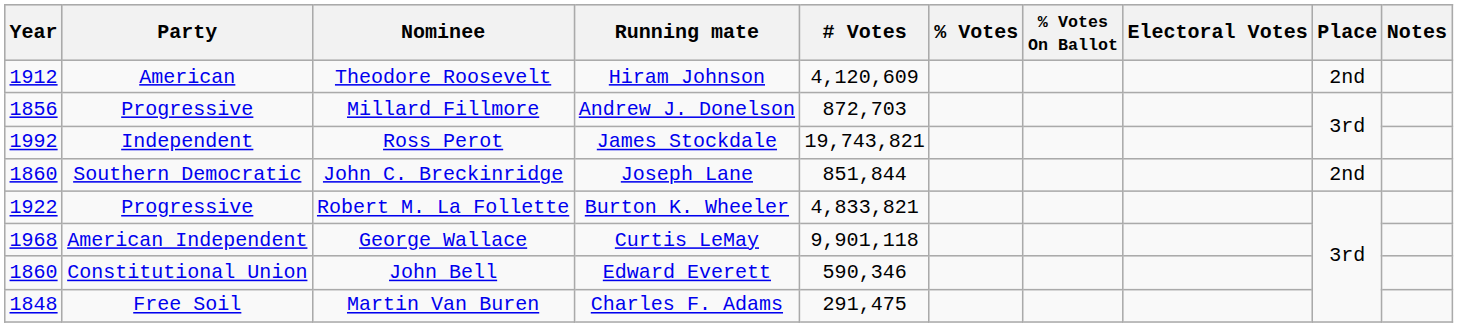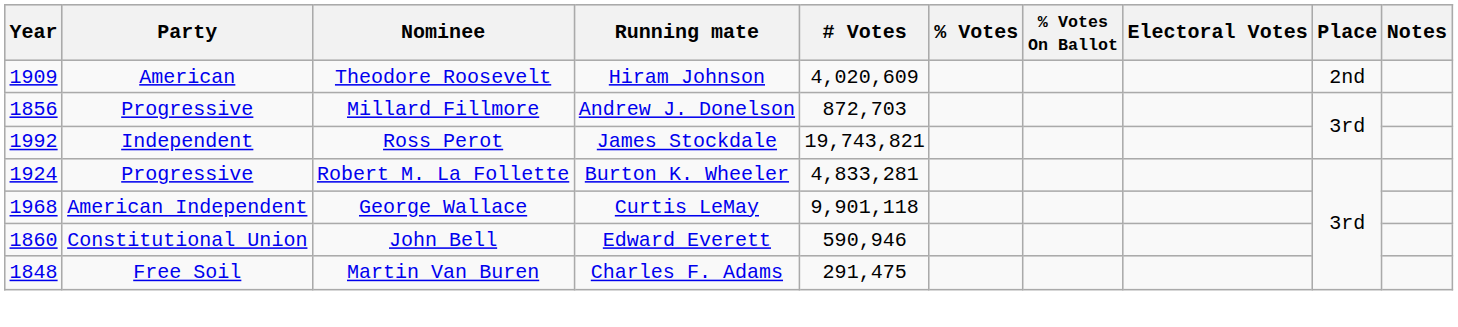 <table class="wikitable sortable" style="text-align:center;" style="width:1050px">
 <tr style="background:lightgrey;">
 <th>Year</th>
 <th>Party</th>
 <th>Nominee</th>
 <th>Running mate</th>
 <th data-sort-type=number># Votes</th>
 <th data-sort-type=number>% Votes</th>
 <th data-sort-type=number><small>% Votes<br>On Ballot</small></th>
 <th data-sort-type=number>Electoral Votes</th>
 <th>Place</th>
 <th class="unsortable">Notes</th>
 </tr>
 <tr>
-<td align="center"><a href='#'>1912</a></td>
+<td align="center"><a href='#'>1909</a></td>
 <td align="center"><a href='#'>American</a></td>
 <td align="center"><a href='#'>Theodore Roosevelt</a></td>
 <td align="center"><a href='#'>Hiram Johnson</a></td>
-<td align="center">4,120,609</td>
+<td align="center">4,020,609</td>
 <td></td>
 <td></td>
 <td></td>
 <td align="center">2nd</td>
 <td align="center"></td>
 </tr>
 <tr>
 <td align="center"><a href='#'>1856</a></td>
 <td align="center"><a href='#'>Progressive</a></td>
 <td align="center"><a href='#'>Millard Fillmore</a></td>
 <td align="center"><a href='#'>Andrew J. Donelson</a></td>
 <td align="center">872,703</td>
 <td></td>
 <td></td>
 <td></td>
 <td rowspan=2 align="center">3rd</td>
 <td align="center"></td>
 </tr>
 <tr>
 <td align="center"><a href='#'>1992</a></td>
 <td align="center"><a href='#'>Independent</a></td>
 <td align="center"><a href='#'>Ross Perot</a></td>
 <td align="center"><a href='#'>James Stockdale</a></td>
 <td align="center">19,743,821</td>
 <td></td>
 <td></td>
 <td></td>
 <td align="center"></td>
 </tr>
 <tr>
-<td align="center"><a href='#'>1860</a></td>
-<td align="center"><a href='#'>Southern Democratic</a></td>
-<td align="center"><a href='#'>John C. Breckinridge</a></td>
-<td align="center"><a href='#'>Joseph Lane</a></td>
-<td align="center">851,844</td>
-<td></td>
-<td></td>
-<td></td>
-<td align="center">2nd</td>
-<td align="center"></td>
-</tr>
-<tr>
-<td align="center"><a href='#'>1922</a></td>
+<td align="center"><a href='#'>1924</a></td>
 <td align="center"><a href='#'>Progressive</a></td>
 <td align="center"><a href='#'>Robert M. La Follette</a></td>
 <td align="center"><a href='#'>Burton K. Wheeler</a></td>
-<td align="center">4,833,821</td>
+<td align="center">4,833,281</td>
 <td></td>
 <td></td>
 <td></td>
 <td align="center" rowspan=6>3rd</td>
 <td align="center"></td>
 </tr>
 <tr>
 <td align="center"><a href='#'>1968</a></td>
 <td align="center"><a href='#'>American Independent</a></td>
 <td align="center"><a href='#'>George Wallace</a></td>
 <td align="center"><a href='#'>Curtis LeMay</a></td>
 <td align="center">9,901,118</td>
 <td></td>
 <td></td>
 <td></td>
 <td align="center"></td>
 </tr>
 <tr>
 <td align="center"><a href='#'>1860</a></td>
 <td align="center"><a href='#'>Constitutional Union</a></td>
 <td align="center"><a href='#'>John Bell</a></td>
 <td align="center"><a href='#'>Edward Everett</a></td>
-<td align="center">590,346</td>
+<td align="center">590,946</td>
 <td></td>
 <td></td>
 <td></td>
 <td align="center"></td>
 </tr>
 <tr>
 <td align="center"><a href='#'>1848</a></td>
 <td align="center"><a href='#'>Free Soil</a></td>
 <td align="center"><a href='#'>Martin Van Buren</a></td>
 <td align="center"><a href='#'>Charles F. Adams</a></td>
 <td align="center">291,475</td>
 <td></td>
 <td></td>
 <td></td>
 <td align="center"></td>
 </tr>
 </table>
